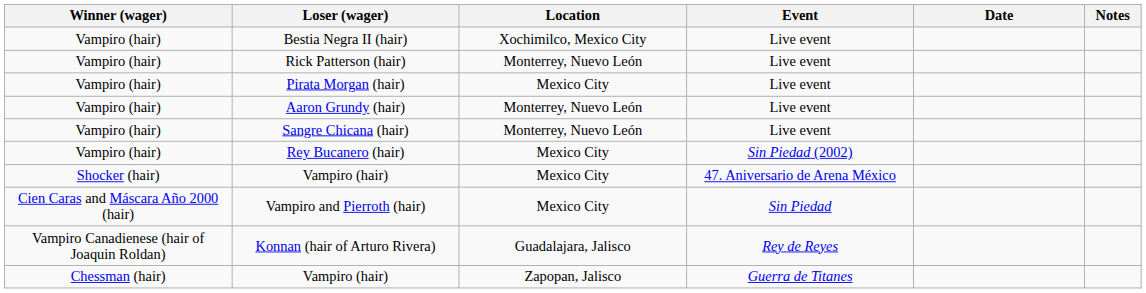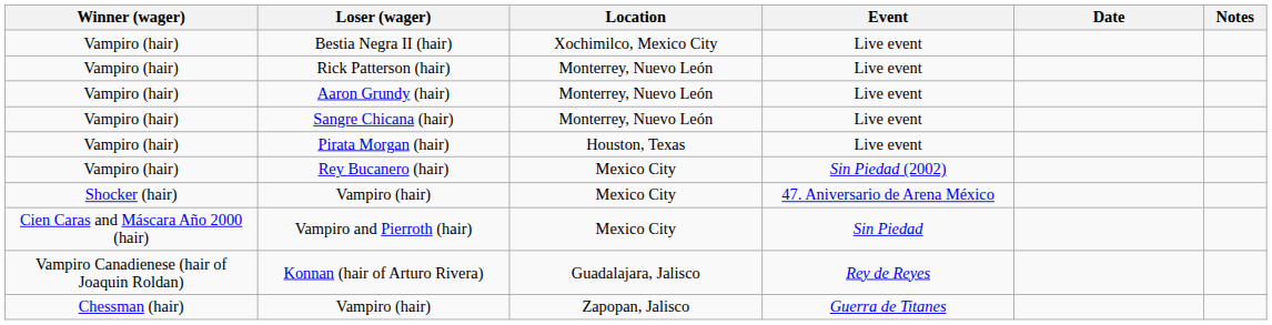 <table class="wikitable sortable" width=100%  style="text-align: center">
 <tr>
 <th width=20% scope="col">Winner (wager)</th>
 <th width=20% scope="col">Loser (wager)</th>
 <th width=20% scope="col">Location</th>
 <th width=20% scope="col">Event</th>
 <th width=15% scope="col">Date</th>
 <th class="unsortable" width=5% scope="col">Notes</th>
 </tr>
 <tr>
 <td>Vampiro (hair)</td>
 <td>Bestia Negra II (hair)</td>
 <td>Xochimilco, Mexico City</td>
 <td>Live event</td>
 <td></td>
 <td> </td>
 </tr>
 <tr>
 <td>Vampiro (hair)</td>
 <td>Rick Patterson (hair)</td>
 <td>Monterrey, Nuevo León</td>
 <td>Live event</td>
 <td></td>
 <td></td>
 </tr>
 <tr>
 <td>Vampiro (hair)</td>
-<td><a href='#'>Pirata Morgan</a> (hair)</td>
-<td>Mexico City</td>
-<td>Live event</td>
-<td></td>
-<td></td>
-</tr>
-<tr>
-<td>Vampiro (hair)</td>
 <td><a href='#'>Aaron Grundy</a> (hair)</td>
 <td>Monterrey, Nuevo León</td>
 <td>Live event</td>
 <td></td>
 <td></td>
 </tr>
 <tr>
 <td>Vampiro (hair)</td>
 <td><a href='#'>Sangre Chicana</a> (hair)</td>
 <td>Monterrey, Nuevo León</td>
+<td>Live event</td>
+<td></td>
+<td> </td>
+</tr>
+<tr>
+<td>Vampiro (hair)</td>
+<td><a href='#'>Pirata Morgan</a> (hair)</td>
+<td>Houston, Texas</td>
 <td>Live event</td>
 <td></td>
 <td> </td>
 </tr>
 <tr>
 <td>Vampiro (hair)</td>
 <td><a href='#'>Rey Bucanero</a> (hair)</td>
 <td>Mexico City</td>
 <td><a href='#'><em>Sin Piedad</em> (2002)</a></td>
 <td></td>
 <td></td>
 </tr>
 <tr>
 <td><a href='#'>Shocker</a> (hair)</td>
 <td>Vampiro (hair)</td>
 <td>Mexico City</td>
 <td><a href='#'>47. Aniversario de Arena México</a></td>
 <td></td>
 <td></td>
 </tr>
 <tr>
 <td><a href='#'>Cien Caras</a> and <a href='#'>Máscara Año 2000</a> (hair)</td>
 <td>Vampiro and <a href='#'>Pierroth</a> (hair)</td>
 <td>Mexico City</td>
 <td><em><a href='#'>Sin Piedad</a></em></td>
 <td></td>
 <td></td>
 </tr>
 <tr>
 <td>Vampiro Canadienese (hair of Joaquin Roldan)</td>
 <td><a href='#'>Konnan</a> (hair of Arturo Rivera)</td>
 <td>Guadalajara, Jalisco</td>
 <td><em><a href='#'>Rey de Reyes</a></em></td>
 <td></td>
 <td></td>
 </tr>
 <tr>
 <td><a href='#'>Chessman</a> (hair)</td>
 <td>Vampiro (hair)</td>
 <td>Zapopan, Jalisco</td>
 <td><em><a href='#'>Guerra de Titanes</a></em></td>
 <td></td>
 <td></td>
 </tr>
 </table>
